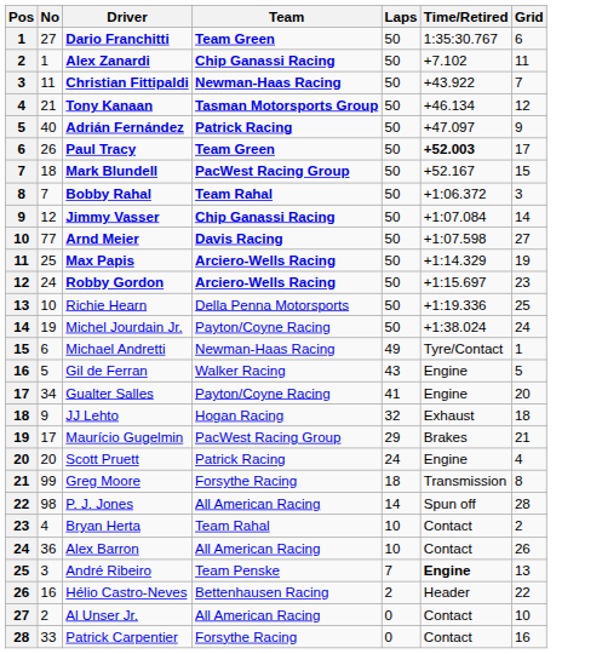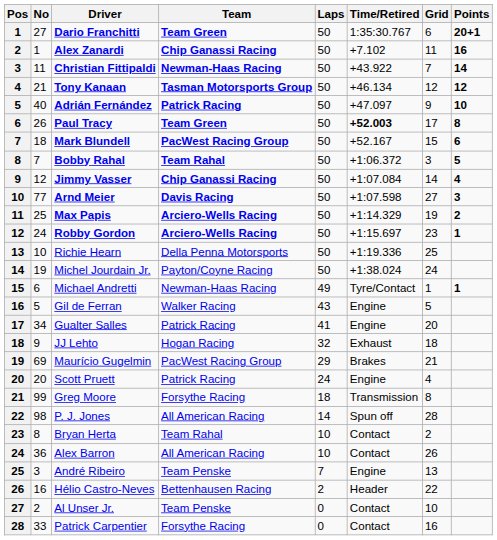 <table class="wikitable" style="font-size:95%;">
 <tr>
 <th>Pos</th>
 <th>No</th>
 <th>Driver</th>
 <th>Team</th>
 <th>Laps</th>
 <th>Time/Retired</th>
 <th>Grid</th>
+<th>Points</th>
 </tr>
 <tr>
 <th>1</th>
 <td>27</td>
 <td> <strong><a href='#'>Dario Franchitti</a></strong></td>
 <td><strong><a href='#'>Team Green</a></strong></td>
 <td>50</td>
 <td>1:35:30.767</td>
 <td>6</td>
+<td><strong>20+1</strong></td>
 </tr>
 <tr>
 <th>2</th>
 <td>1</td>
 <td> <strong><a href='#'>Alex Zanardi</a></strong></td>
 <td><strong><a href='#'>Chip Ganassi Racing</a></strong></td>
 <td>50</td>
 <td>+7.102</td>
 <td>11</td>
+<td><strong>16</strong></td>
 </tr>
 <tr>
 <th>3</th>
 <td>11</td>
 <td> <strong><a href='#'>Christian Fittipaldi</a></strong></td>
 <td><strong><a href='#'>Newman-Haas Racing</a></strong></td>
 <td>50</td>
 <td>+43.922</td>
 <td>7</td>
+<td><strong>14</strong></td>
 </tr>
 <tr>
 <th>4</th>
 <td>21</td>
 <td> <strong><a href='#'>Tony Kanaan</a></strong></td>
 <td><strong><a href='#'>Tasman Motorsports Group</a></strong></td>
 <td>50</td>
 <td>+46.134</td>
 <td>12</td>
+<td><strong>12</strong></td>
 </tr>
 <tr>
 <th>5</th>
 <td>40</td>
 <td> <strong><a href='#'>Adrián Fernández</a></strong></td>
 <td><strong><a href='#'>Patrick Racing</a></strong></td>
 <td>50</td>
 <td>+47.097</td>
 <td>9</td>
+<td><strong>10</strong></td>
 </tr>
 <tr>
 <th>6</th>
 <td>26</td>
 <td> <strong><a href='#'>Paul Tracy</a></strong></td>
 <td><strong><a href='#'>Team Green</a></strong></td>
 <td>50</td>
 <td><strong>+52.003</strong></td>
 <td>17</td>
+<td><strong>8</strong></td>
 </tr>
 <tr>
 <th>7</th>
 <td>18</td>
 <td> <strong><a href='#'>Mark Blundell</a></strong></td>
 <td><strong><a href='#'>PacWest Racing Group</a></strong></td>
 <td>50</td>
 <td>+52.167</td>
 <td>15</td>
+<td><strong>6</strong></td>
 </tr>
 <tr>
 <th>8</th>
 <td>7</td>
 <td> <strong><a href='#'>Bobby Rahal</a></strong></td>
 <td><strong><a href='#'>Team Rahal</a></strong></td>
 <td>50</td>
 <td>+1:06.372</td>
 <td>3</td>
+<td><strong>5</strong></td>
 </tr>
 <tr>
 <th>9</th>
 <td>12</td>
 <td> <strong><a href='#'>Jimmy Vasser</a></strong></td>
 <td><strong><a href='#'>Chip Ganassi Racing</a></strong></td>
 <td>50</td>
 <td>+1:07.084</td>
 <td>14</td>
+<td><strong>4</strong></td>
 </tr>
 <tr>
 <th>10</th>
 <td>77</td>
 <td> <strong><a href='#'>Arnd Meier</a></strong></td>
 <td><strong><a href='#'>Davis Racing</a></strong></td>
 <td>50</td>
 <td>+1:07.598</td>
 <td>27</td>
+<td><strong>3</strong></td>
 </tr>
 <tr>
 <th>11</th>
 <td>25</td>
 <td> <strong><a href='#'>Max Papis</a></strong></td>
 <td><strong><a href='#'>Arciero-Wells Racing</a></strong></td>
 <td>50</td>
 <td>+1:14.329</td>
 <td>19</td>
+<td><strong>2</strong></td>
 </tr>
 <tr>
 <th>12</th>
 <td>24</td>
 <td> <strong><a href='#'>Robby Gordon</a></strong></td>
 <td><strong><a href='#'>Arciero-Wells Racing</a></strong></td>
 <td>50</td>
 <td>+1:15.697</td>
 <td>23</td>
+<td><strong>1</strong></td>
 </tr>
 <tr>
 <th>13</th>
 <td>10</td>
 <td> <a href='#'>Richie Hearn</a></td>
 <td><a href='#'>Della Penna Motorsports</a></td>
 <td>50</td>
 <td>+1:19.336</td>
 <td>25</td>
+<td></td>
 </tr>
 <tr>
 <th>14</th>
 <td>19</td>
 <td> <a href='#'>Michel Jourdain Jr.</a></td>
 <td><a href='#'>Payton/Coyne Racing</a></td>
 <td>50</td>
 <td>+1:38.024</td>
 <td>24</td>
+<td></td>
 </tr>
 <tr>
 <th>15</th>
 <td>6</td>
 <td> <a href='#'>Michael Andretti</a></td>
 <td><a href='#'>Newman-Haas Racing</a></td>
 <td>49</td>
 <td>Tyre/Contact</td>
 <td>1</td>
+<td><strong>1</strong></td>
 </tr>
 <tr>
 <th>16</th>
 <td>5</td>
 <td> <a href='#'>Gil de Ferran</a></td>
 <td><a href='#'>Walker Racing</a></td>
 <td>43</td>
 <td>Engine</td>
 <td>5</td>
+<td></td>
 </tr>
 <tr>
 <th>17</th>
 <td>34</td>
 <td> <a href='#'>Gualter Salles</a></td>
-<td><a href='#'>Payton/Coyne Racing</a></td>
+<td><a href='#'>Patrick Racing</a></td>
 <td>41</td>
 <td>Engine</td>
 <td>20</td>
+<td></td>
 </tr>
 <tr>
 <th>18</th>
 <td>9</td>
 <td> <a href='#'>JJ Lehto</a></td>
 <td><a href='#'>Hogan Racing</a></td>
 <td>32</td>
 <td>Exhaust</td>
 <td>18</td>
+<td></td>
 </tr>
 <tr>
 <th>19</th>
-<td>17</td>
+<td>69</td>
 <td> <a href='#'>Maurício Gugelmin</a></td>
 <td><a href='#'>PacWest Racing Group</a></td>
 <td>29</td>
 <td>Brakes</td>
 <td>21</td>
+<td></td>
 </tr>
 <tr>
 <th>20</th>
 <td>20</td>
 <td> <a href='#'>Scott Pruett</a></td>
 <td><a href='#'>Patrick Racing</a></td>
 <td>24</td>
 <td>Engine</td>
 <td>4</td>
+<td></td>
 </tr>
 <tr>
 <th>21</th>
 <td>99</td>
 <td> <a href='#'>Greg Moore</a></td>
 <td><a href='#'>Forsythe Racing</a></td>
 <td>18</td>
 <td>Transmission</td>
 <td>8</td>
+<td></td>
 </tr>
 <tr>
 <th>22</th>
 <td>98</td>
 <td> <a href='#'>P. J. Jones</a></td>
 <td><a href='#'>All American Racing</a></td>
 <td>14</td>
 <td>Spun off</td>
 <td>28</td>
+<td></td>
 </tr>
 <tr>
 <th>23</th>
-<td>4</td>
+<td>8</td>
 <td> <a href='#'>Bryan Herta</a></td>
 <td><a href='#'>Team Rahal</a></td>
 <td>10</td>
 <td>Contact</td>
 <td>2</td>
+<td></td>
 </tr>
 <tr>
 <th>24</th>
 <td>36</td>
 <td> <a href='#'>Alex Barron</a></td>
 <td><a href='#'>All American Racing</a></td>
 <td>10</td>
 <td>Contact</td>
 <td>26</td>
+<td></td>
 </tr>
 <tr>
 <th>25</th>
 <td>3</td>
 <td> <a href='#'>André Ribeiro</a></td>
 <td><a href='#'>Team Penske</a></td>
 <td>7</td>
-<td><strong>Engine</strong></td>
+<td>Engine</td>
 <td>13</td>
+<td></td>
 </tr>
 <tr>
 <th>26</th>
 <td>16</td>
 <td> <a href='#'>Hélio Castro-Neves</a></td>
 <td><a href='#'>Bettenhausen Racing</a></td>
 <td>2</td>
 <td>Header</td>
 <td>22</td>
+<td></td>
 </tr>
 <tr>
 <th>27</th>
 <td>2</td>
 <td> <a href='#'>Al Unser Jr.</a></td>
-<td><a href='#'>All American Racing</a></td>
+<td><a href='#'>Team Penske</a></td>
 <td>0</td>
 <td>Contact</td>
 <td>10</td>
+<td></td>
 </tr>
 <tr>
 <th>28</th>
 <td>33</td>
 <td> <a href='#'>Patrick Carpentier</a></td>
 <td><a href='#'>Forsythe Racing</a></td>
 <td>0</td>
 <td>Contact</td>
 <td>16</td>
+<td></td>
 </tr>
 </table>
